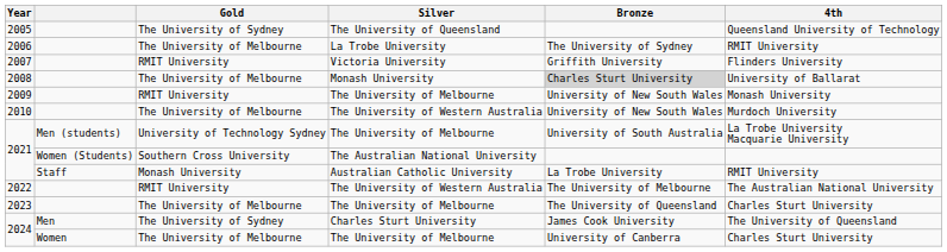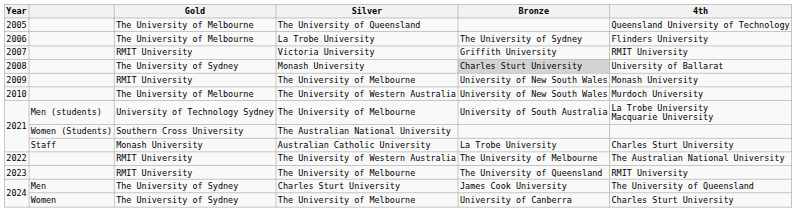 <table class="wikitable">
 <tr>
 <th>Year</th>
 <th></th>
 <th>Gold</th>
 <th>Silver</th>
 <th>Bronze</th>
 <th>4th</th>
 </tr>
 <tr>
 <td>2005</td>
 <td></td>
-<td>The University of Sydney</td>
+<td>The University of Melbourne</td>
 <td>The University of Queensland</td>
 <td></td>
 <td>Queensland University of Technology</td>
 </tr>
 <tr>
 <td>2006</td>
 <td></td>
 <td>The University of Melbourne</td>
 <td>La Trobe University</td>
 <td>The University of Sydney</td>
-<td>RMIT University</td>
+<td>Flinders University</td>
 </tr>
 <tr>
 <td>2007</td>
 <td></td>
 <td>RMIT University</td>
 <td>Victoria University</td>
 <td>Griffith University</td>
-<td>Flinders University</td>
+<td>RMIT University</td>
 </tr>
 <tr>
 <td>2008</td>
 <td></td>
-<td>The University of Melbourne</td>
+<td>The University of Sydney</td>
 <td>Monash University</td>
 <td style="background: lightgrey;">Charles Sturt University</td>
 <td>University of Ballarat</td>
 </tr>
 <tr>
 <td>2009</td>
 <td></td>
 <td>RMIT University</td>
 <td>The University of Melbourne</td>
 <td>University of New South Wales</td>
 <td>Monash University</td>
 </tr>
 <tr>
 <td>2010</td>
 <td></td>
 <td>The University of Melbourne</td>
 <td>The University of Western Australia</td>
 <td>University of New South Wales</td>
 <td>Murdoch University</td>
 </tr>
 <tr>
 <td rowspan="3">2021</td>
 <td>Men (students)</td>
 <td>University of Technology Sydney</td>
 <td>The University of Melbourne</td>
 <td>University of South Australia</td>
 <td>La Trobe University<br>Macquarie University</td>
 </tr>
 <tr>
 <td>Women (Students)</td>
 <td>Southern Cross University</td>
 <td>The Australian National University</td>
 <td></td>
 <td></td>
 </tr>
 <tr>
 <td>Staff</td>
 <td>Monash University</td>
 <td>Australian Catholic University</td>
 <td>La Trobe University</td>
-<td>RMIT University</td>
+<td>Charles Sturt University</td>
 </tr>
 <tr>
 <td>2022</td>
 <td></td>
 <td>RMIT University</td>
 <td>The University of Western Australia</td>
 <td>The University of Melbourne</td>
 <td>The Australian National University</td>
 </tr>
 <tr>
 <td>2023</td>
 <td></td>
-<td>The University of Melbourne</td>
+<td>RMIT University</td>
 <td>The University of Melbourne</td>
 <td>The University of Queensland</td>
-<td>Charles Sturt University</td>
+<td>RMIT University</td>
 </tr>
 <tr>
 <td rowspan="2">2024</td>
 <td>Men</td>
 <td>The University of Sydney</td>
 <td>Charles Sturt University</td>
 <td>James Cook University</td>
 <td>The University of Queensland</td>
 </tr>
 <tr>
 <td>Women</td>
-<td>The University of Melbourne</td>
+<td>The University of Sydney</td>
 <td>The University of Melbourne</td>
 <td>University of Canberra</td>
 <td>Charles Sturt University</td>
 </tr>
 </table>
